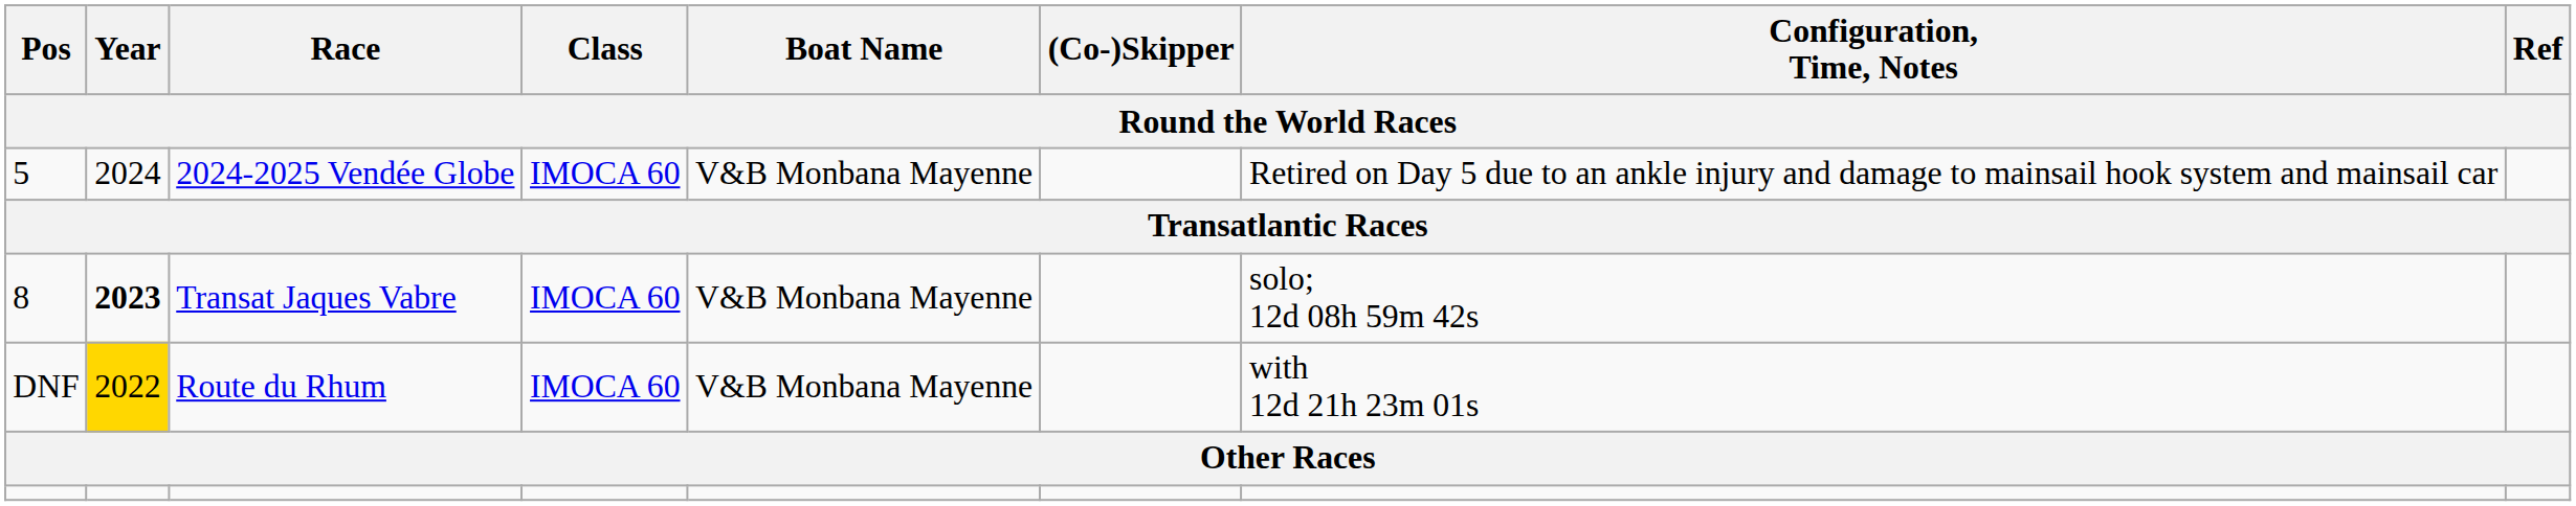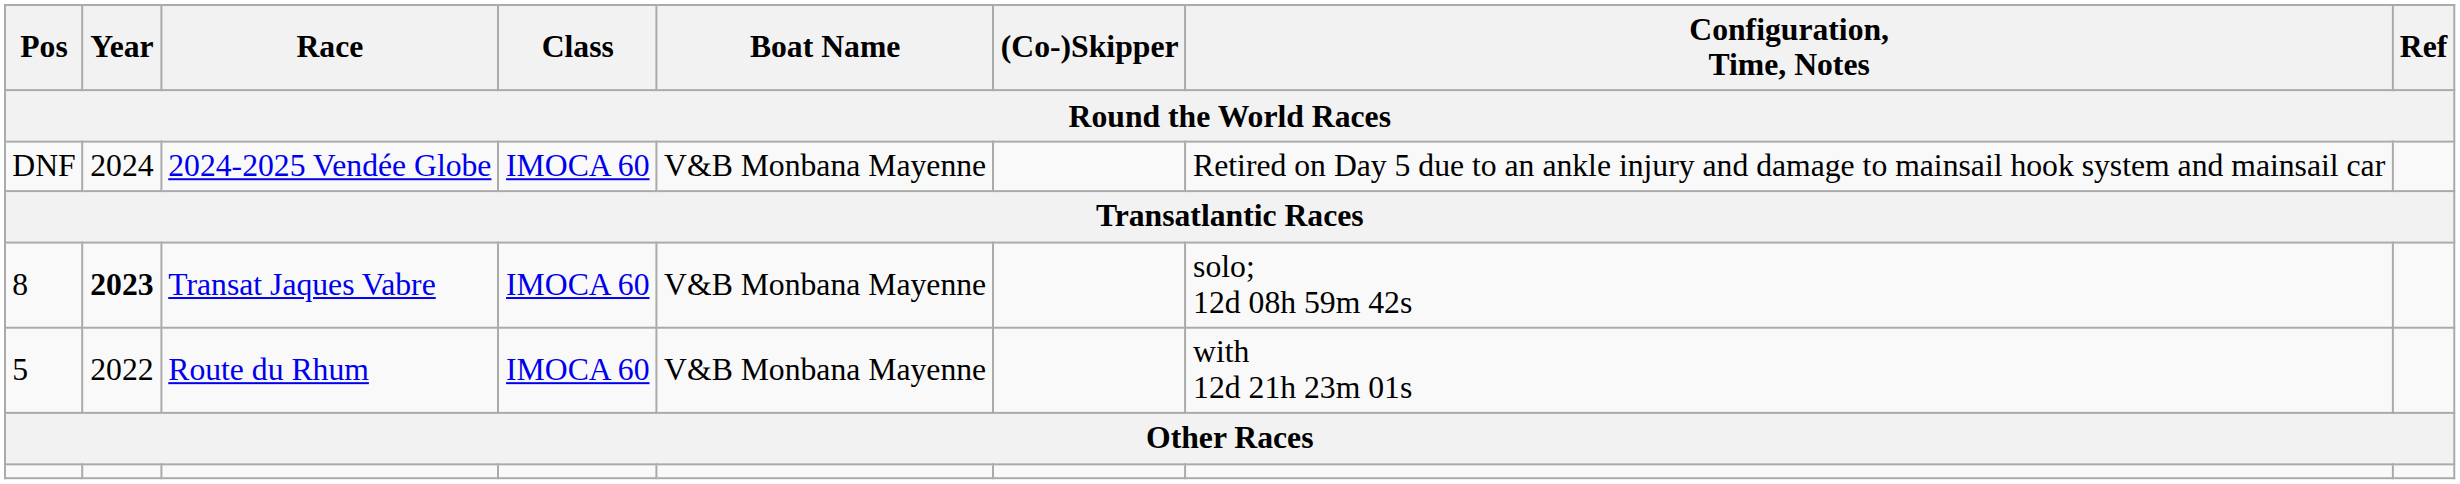 <table class="wikitable sortable">
 <tr>
 <th>Pos</th>
 <th>Year</th>
 <th>Race</th>
 <th>Class</th>
 <th>Boat Name</th>
 <th>(Co-)Skipper</th>
 <th>Configuration,<br>Time, Notes</th>
 <th>Ref</th>
 </tr>
 <tr>
 <th colspan="8"><strong>Round the World Races</strong></th>
 </tr>
 <tr>
-<td>5</td>
+<td>DNF</td>
 <td>2024</td>
 <td><a href='#'>2024-2025 Vendée Globe</a></td>
 <td><a href='#'>IMOCA 60</a></td>
 <td>V&B Monbana Mayenne</td>
 <td></td>
 <td>Retired on Day 5 due to an ankle injury and damage to mainsail hook system and mainsail car</td>
 <td></td>
 </tr>
 <tr>
 <th colspan="8"><strong>Transatlantic Races</strong></th>
 </tr>
 <tr>
 <td>8</td>
 <td><strong>2023</strong></td>
 <td><a href='#'>Transat Jaques Vabre</a></td>
 <td><a href='#'>IMOCA 60</a></td>
 <td>V&B Monbana Mayenne</td>
 <td></td>
 <td>solo;<br>12d 08h 59m 42s</td>
 <td></td>
 </tr>
 <tr>
-<td>DNF</td>
-<td style="background: gold;">2022</td>
+<td>5</td>
+<td>2022</td>
 <td><a href='#'>Route du Rhum</a></td>
 <td><a href='#'>IMOCA 60</a></td>
 <td>V&B Monbana Mayenne</td>
 <td></td>
 <td>with <br>12d 21h 23m 01s</td>
 <td></td>
 </tr>
 <tr>
 <th colspan="8"><strong>Other Races</strong></th>
 </tr>
 <tr>
 <td></td>
 <td></td>
 <td></td>
 <td></td>
 <td></td>
 <td></td>
 <td></td>
 <td></td>
 </tr>
 </table>
